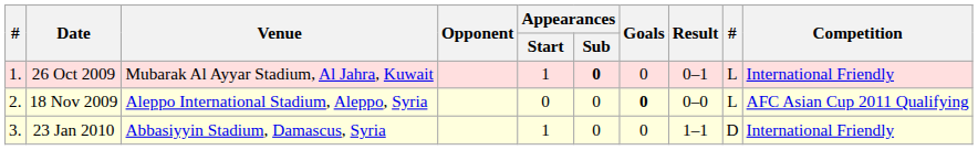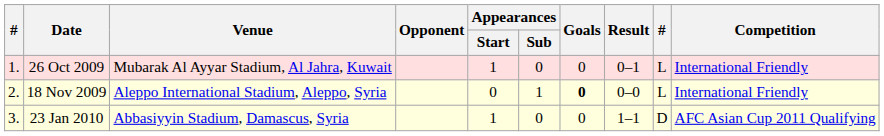 <table class="wikitable" style="font-size:90%; text-align: center;">
 <tr>
 <th rowspan=2>#</th>
 <th rowspan=2>Date</th>
 <th rowspan=2>Venue</th>
 <th rowspan=2>Opponent</th>
 <th colspan=2>Appearances</th>
 <th rowspan=2>Goals</th>
 <th rowspan=2>Result</th>
 <th rowspan=2>#</th>
 <th rowspan=2>Competition</th>
 </tr>
 <tr>
 <th>Start</th>
 <th>Sub</th>
 </tr>
 <tr bgcolor=#FFDFDF>
 <td align="left">1.</td>
 <td>26 Oct 2009</td>
 <td align="left">Mubarak Al Ayyar Stadium, <a href='#'>Al Jahra</a>, <a href='#'>Kuwait</a></td>
 <td align="left"></td>
 <td>1</td>
-<td><strong>0</strong></td>
+<td>0</td>
 <td>0</td>
 <td>0–1</td>
 <td>L</td>
 <td align="left"><a href='#'>International Friendly</a></td>
 </tr>
 <tr bgcolor=#FFFFDD>
 <td align="left">2.</td>
 <td>18 Nov 2009</td>
 <td align="left"><a href='#'>Aleppo International Stadium</a>, <a href='#'>Aleppo</a>, <a href='#'>Syria</a></td>
 <td align="left"></td>
 <td>0</td>
-<td>0</td>
+<td>1</td>
 <td><strong>0</strong></td>
 <td>0–0</td>
 <td>L</td>
-<td align="left"><a href='#'>AFC Asian Cup 2011 Qualifying</a></td>
+<td align="left"><a href='#'>International Friendly</a></td>
 </tr>
 <tr bgcolor=#FFFFDD>
 <td align="left">3.</td>
 <td>23 Jan 2010</td>
 <td align="left"><a href='#'>Abbasiyyin Stadium</a>, <a href='#'>Damascus</a>, <a href='#'>Syria</a></td>
 <td align="left"></td>
 <td>1</td>
 <td>0</td>
 <td>0</td>
 <td>1–1</td>
 <td>D</td>
-<td align="left"><a href='#'>International Friendly</a></td>
+<td align="left"><a href='#'>AFC Asian Cup 2011 Qualifying</a></td>
 </tr>
 </table>
